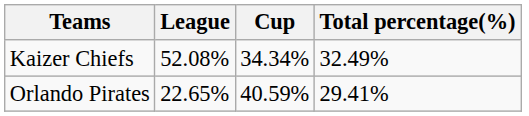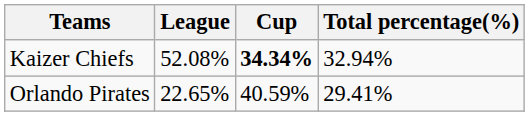 <table class="wikitable">
 <tr>
 <th>Teams</th>
 <th>League</th>
 <th>Cup</th>
 <th>Total percentage(%)</th>
 </tr>
 <tr>
 <td>Kaizer Chiefs</td>
 <td>52.08%</td>
-<td>34.34%</td>
-<td>32.49%</td>
+<td><strong>34.34%</strong></td>
+<td>32.94%</td>
 </tr>
 <tr>
 <td>Orlando Pirates</td>
 <td>22.65%</td>
 <td>40.59%</td>
 <td>29.41%</td>
 </tr>
 </table>
